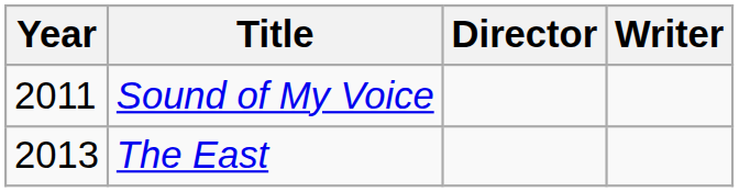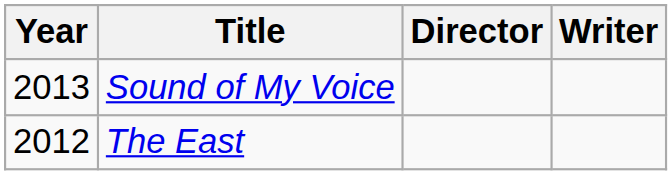 <table class="wikitable">
 <tr>
 <th>Year</th>
 <th>Title</th>
 <th>Director</th>
 <th>Writer</th>
 </tr>
 <tr>
-<td>2011</td>
+<td>2013</td>
 <td><em><a href='#'>Sound of My Voice</a></em></td>
 <td></td>
 <td></td>
 </tr>
 <tr>
-<td>2013</td>
+<td>2012</td>
 <td><em><a href='#'>The East</a></em></td>
 <td></td>
 <td></td>
 </tr>
 </table>
